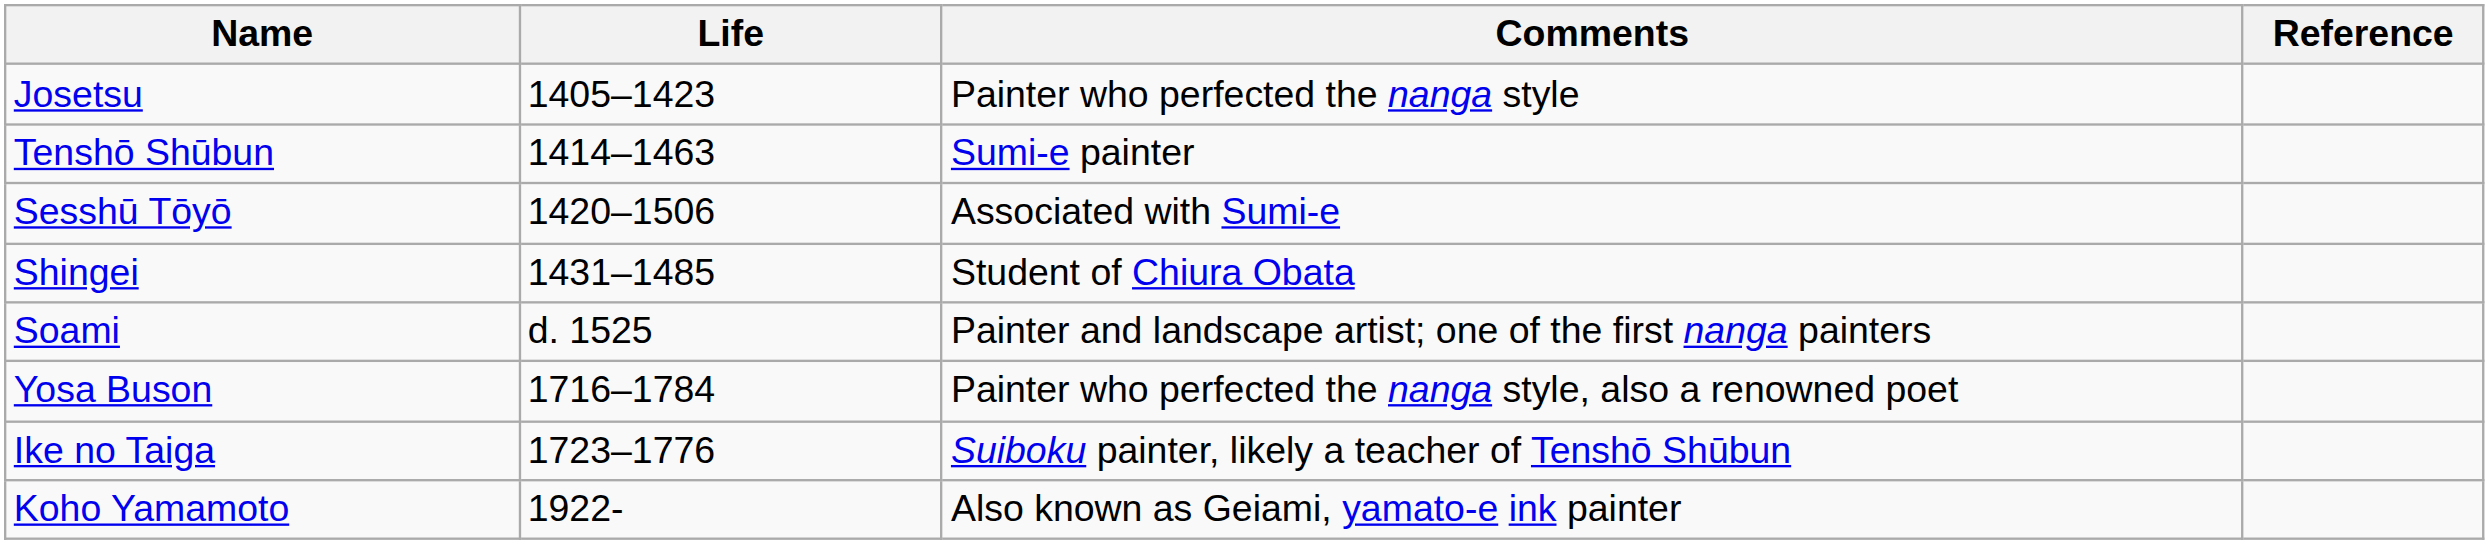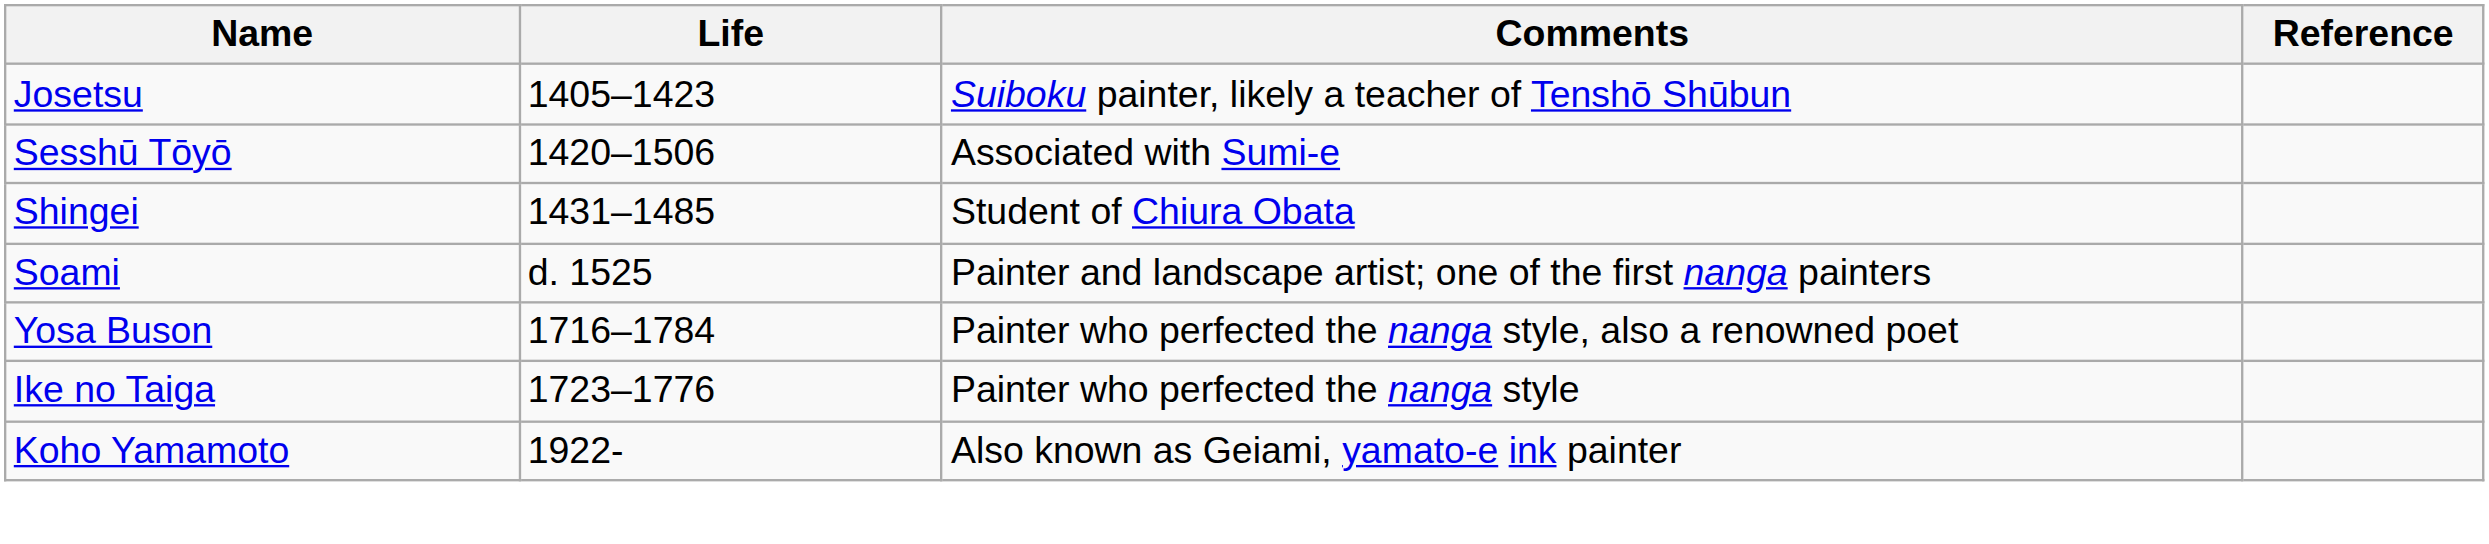 <table class=wikitable>
 <tr>
 <th style="width:17%;">Name</th>
 <th style="width:14%;">Life</th>
 <th style="width:43%;">Comments</th>
 <th style="width:8%;">Reference</th>
 </tr>
 <tr valign=top>
 <td><a href='#'>Josetsu</a></td>
 <td>1405–1423</td>
-<td>Painter who perfected the <em><a href='#'>nanga</a></em> style</td>
-<td></td>
-</tr>
-<tr valign=top>
-<td><a href='#'>Tenshō Shūbun</a></td>
-<td>1414–1463</td>
-<td><a href='#'>Sumi-e</a> painter</td>
+<td><em><a href='#'>Suiboku</a></em> painter, likely a teacher of <a href='#'>Tenshō Shūbun</a></td>
 <td></td>
 </tr>
 <tr valign=top>
 <td><a href='#'>Sesshū Tōyō</a></td>
 <td>1420–1506</td>
 <td>Associated with <a href='#'>Sumi-e</a></td>
 <td></td>
 </tr>
 <tr valign=top>
 <td><a href='#'>Shingei</a></td>
 <td>1431–1485</td>
 <td>Student of <a href='#'>Chiura Obata</a></td>
 <td></td>
 </tr>
 <tr valign=top>
 <td><a href='#'>Soami</a></td>
 <td>d. 1525</td>
 <td>Painter and landscape artist; one of the first <em><a href='#'>nanga</a></em> painters</td>
 <td></td>
 </tr>
 <tr valign=top>
 <td><a href='#'>Yosa Buson</a></td>
 <td>1716–1784</td>
 <td>Painter who perfected the <em><a href='#'>nanga</a></em> style, also a renowned poet</td>
 <td></td>
 </tr>
 <tr valign=top>
 <td><a href='#'>Ike no Taiga</a></td>
 <td>1723–1776</td>
-<td><em><a href='#'>Suiboku</a></em> painter, likely a teacher of <a href='#'>Tenshō Shūbun</a></td>
+<td>Painter who perfected the <em><a href='#'>nanga</a></em> style</td>
 <td></td>
 </tr>
 <tr valign=top>
 <td><a href='#'>Koho Yamamoto</a></td>
 <td>1922-</td>
 <td>Also known as Geiami, <a href='#'>yamato-e</a> <a href='#'>ink</a> painter</td>
 </tr>
 </table>
